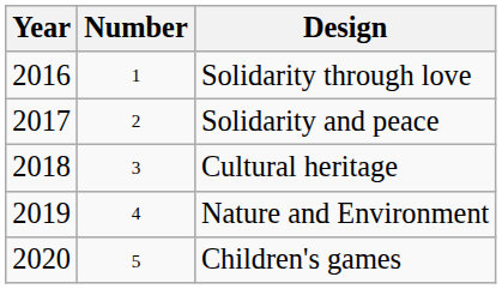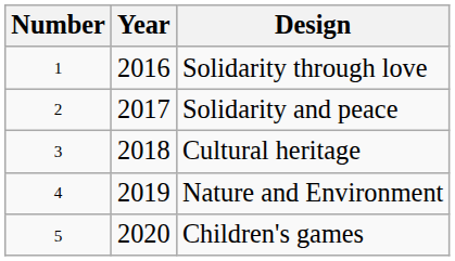 <table class="wikitable" align="center">
 <tr>
+<th>Number</th>
 <th>Year</th>
-<th>Number</th>
 <th>Design</th>
 </tr>
 <tr>
+<td style="text-align:center; font-size:10px;">1</td>
 <td>2016</td>
-<td style="text-align:center; font-size:10px;">1</td>
 <td>Solidarity through love</td>
 </tr>
 <tr>
+<td style="text-align:center; font-size:10px;">2</td>
 <td>2017</td>
-<td style="text-align:center; font-size:10px;">2</td>
 <td>Solidarity and peace</td>
 </tr>
 <tr>
+<td style="text-align:center; font-size:10px;">3</td>
 <td>2018</td>
-<td style="text-align:center; font-size:10px;">3</td>
 <td>Cultural heritage</td>
 </tr>
 <tr>
+<td style="text-align:center; font-size:10px;">4</td>
 <td>2019</td>
-<td style="text-align:center; font-size:10px;">4</td>
 <td>Nature and Environment</td>
 </tr>
 <tr>
+<td style="text-align:center; font-size:10px;">5</td>
 <td>2020</td>
-<td style="text-align:center; font-size:10px;">5</td>
 <td>Children's games</td>
 </tr>
 </table>
